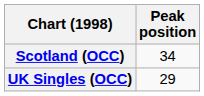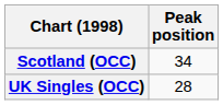 <table class="wikitable sortable plainrowheaders" style="text-align:center">
 <tr>
 <th scope="col">Chart (1998)</th>
 <th scope="col">Peak<br>position</th>
 </tr>
 <tr>
 <th scope="row"><a href='#'>Scotland</a> (<a href='#'>OCC</a>)</th>
 <td>34</td>
 </tr>
 <tr>
 <th scope="row"><a href='#'>UK Singles</a> (<a href='#'>OCC</a>)</th>
-<td>29</td>
+<td>28</td>
 </tr>
 </table>
